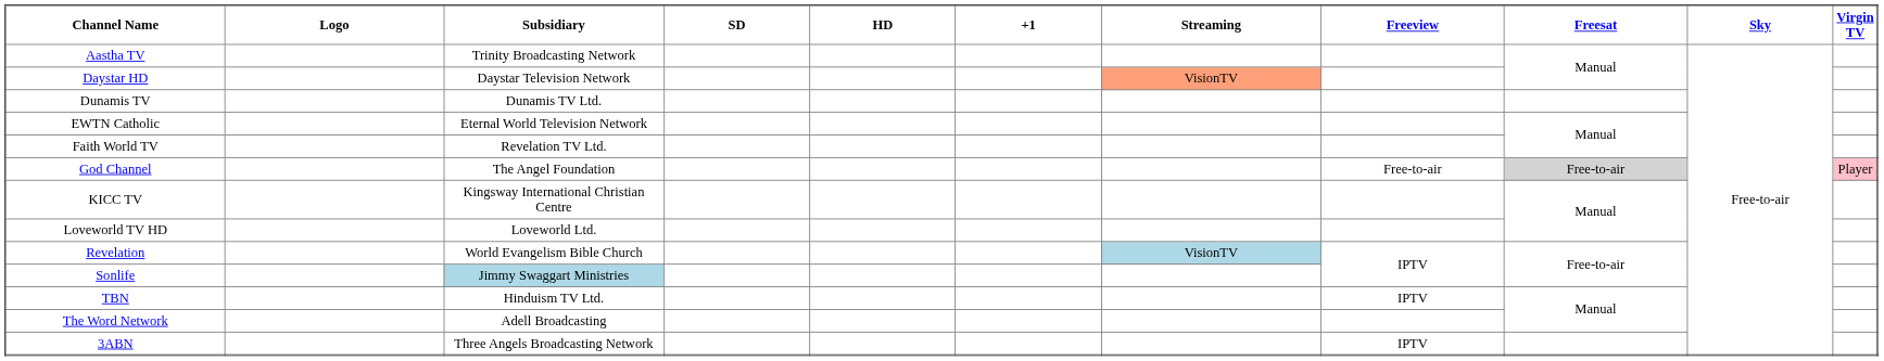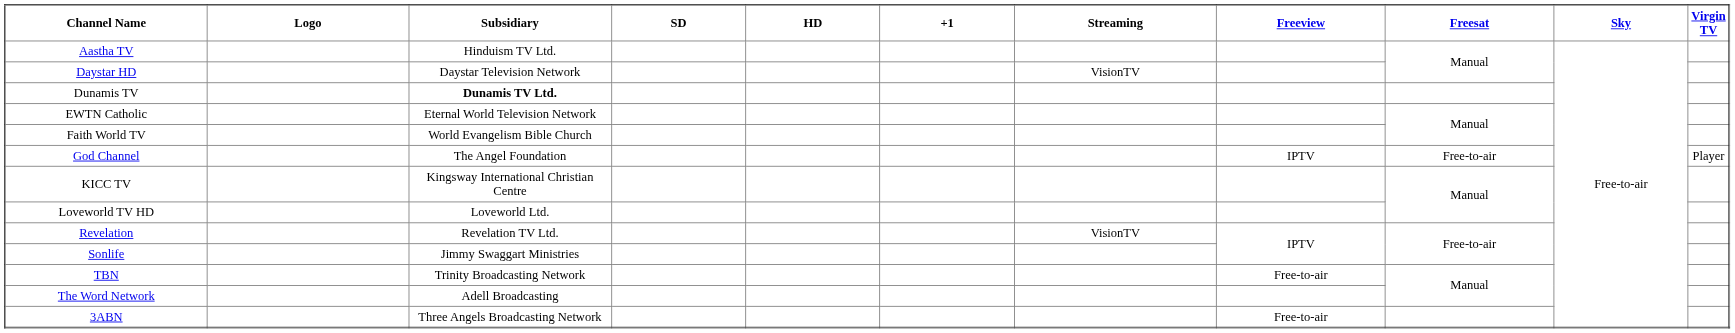 <table class="toccolours sortable" border="2" cellpadding="3" style="border-collapse:collapse; font-size:90%; text-align:center; width:100%;">
 <tr>
 <th style="width:12%;">Channel Name</th>
 <th style="width:12%;">Logo</th>
 <th style="width:12%;">Subsidiary</th>
 <th style="width:8%;">SD</th>
 <th style="width:8%;">HD</th>
 <th style="width:8%;">+1</th>
 <th style="width:12%;">Streaming</th>
 <th style="width:10%;"><a href='#'>Freeview</a></th>
 <th style="width:10%;"><a href='#'>Freesat</a></th>
 <th style="width:10%;"><a href='#'>Sky</a></th>
 <th style="width:10%;"><a href='#'>Virgin TV</a></th>
 </tr>
 <tr>
 <td><a href='#'>Aastha TV</a></td>
 <td></td>
-<td>Trinity Broadcasting Network</td>
+<td>Hinduism TV Ltd.</td>
 <td></td>
 <td></td>
 <td></td>
 <td></td>
 <td></td>
 <td rowspan="2">Manual</td>
 <td rowspan="13">Free-to-air</td>
 <td></td>
 </tr>
 <tr>
 <td><a href='#'>Daystar HD</a></td>
 <td></td>
 <td>Daystar Television Network</td>
 <td></td>
 <td></td>
 <td></td>
-<td style="background: lightsalmon;">VisionTV</td>
+<td>VisionTV</td>
 <td></td>
 <td></td>
 </tr>
 <tr>
 <td>Dunamis TV</td>
 <td></td>
-<td>Dunamis TV Ltd.</td>
+<td><strong>Dunamis TV Ltd.</strong></td>
 <td></td>
 <td></td>
 <td></td>
 <td></td>
 <td></td>
 <td></td>
 <td></td>
 </tr>
 <tr>
 <td>EWTN Catholic</td>
 <td></td>
 <td>Eternal World Television Network</td>
 <td></td>
 <td></td>
 <td></td>
 <td></td>
 <td></td>
 <td rowspan="2">Manual</td>
 <td></td>
 </tr>
 <tr>
 <td>Faith World TV</td>
 <td></td>
-<td>Revelation TV Ltd.</td>
+<td>World Evangelism Bible Church</td>
 <td></td>
 <td></td>
 <td></td>
 <td></td>
 <td></td>
 <td></td>
 </tr>
 <tr>
 <td><a href='#'>God Channel</a></td>
 <td></td>
 <td>The Angel Foundation</td>
 <td></td>
 <td></td>
 <td></td>
 <td></td>
+<td>IPTV</td>
 <td>Free-to-air</td>
-<td style="background: lightgrey;">Free-to-air</td>
-<td style="background: pink;">Player</td>
+<td>Player</td>
 </tr>
 <tr>
 <td>KICC TV</td>
 <td></td>
 <td>Kingsway International Christian Centre</td>
 <td></td>
 <td></td>
 <td></td>
 <td></td>
 <td></td>
 <td rowspan="2">Manual</td>
 <td></td>
 </tr>
 <tr>
 <td>Loveworld TV HD</td>
 <td></td>
 <td>Loveworld Ltd.</td>
 <td></td>
 <td></td>
 <td></td>
 <td></td>
 <td></td>
 <td></td>
 </tr>
 <tr>
 <td><a href='#'>Revelation</a></td>
 <td></td>
-<td>World Evangelism Bible Church</td>
+<td>Revelation TV Ltd.</td>
 <td></td>
 <td></td>
 <td></td>
-<td style="background: lightblue;">VisionTV</td>
+<td>VisionTV</td>
 <td rowspan="2">IPTV</td>
 <td rowspan="2">Free-to-air</td>
 <td></td>
 </tr>
 <tr>
 <td><a href='#'>Sonlife</a></td>
 <td></td>
-<td style="background: lightblue;">Jimmy Swaggart Ministries</td>
+<td>Jimmy Swaggart Ministries</td>
 <td></td>
 <td></td>
 <td></td>
 <td></td>
 <td></td>
 </tr>
 <tr>
 <td><a href='#'>TBN</a></td>
 <td></td>
-<td>Hinduism TV Ltd.</td>
+<td>Trinity Broadcasting Network</td>
 <td></td>
 <td></td>
 <td></td>
 <td></td>
-<td>IPTV</td>
+<td>Free-to-air</td>
 <td rowspan="2">Manual</td>
 <td></td>
 </tr>
 <tr>
 <td><a href='#'>The Word Network</a></td>
 <td></td>
 <td>Adell Broadcasting</td>
 <td></td>
 <td></td>
 <td></td>
 <td></td>
 <td></td>
 <td></td>
 </tr>
 <tr>
 <td><a href='#'>3ABN</a></td>
 <td></td>
 <td>Three Angels Broadcasting Network</td>
 <td></td>
 <td></td>
 <td></td>
 <td></td>
-<td>IPTV</td>
+<td>Free-to-air</td>
 <td></td>
 <td></td>
 </tr>
 </table>
